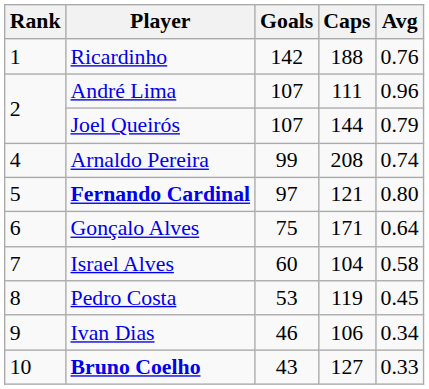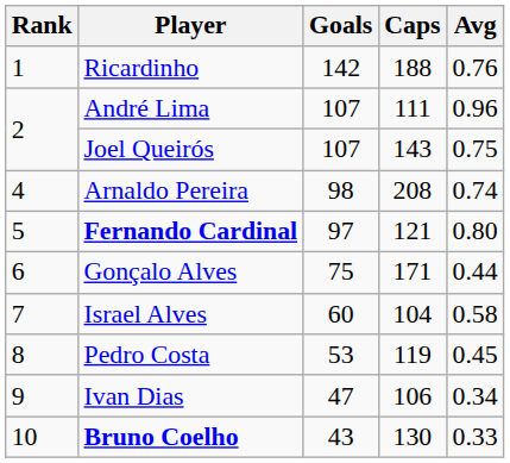 <table class="wikitable" style="text-align: center;">
 <tr>
 <th>Rank</th>
 <th>Player</th>
 <th>Goals</th>
 <th>Caps</th>
 <th>Avg</th>
 </tr>
 <tr>
 <td align=left>1</td>
 <td align=left><a href='#'>Ricardinho</a></td>
 <td>142</td>
 <td>188</td>
 <td>0.76</td>
 </tr>
 <tr>
 <td rowspan="2" Style="text-align:left;">2</td>
 <td align=left><a href='#'>André Lima</a></td>
 <td>107</td>
 <td>111</td>
 <td>0.96</td>
 </tr>
 <tr>
 <td align=left><a href='#'>Joel Queirós</a></td>
 <td>107</td>
-<td>144</td>
-<td>0.79</td>
+<td>143</td>
+<td>0.75</td>
 </tr>
 <tr>
 <td align=left>4</td>
 <td align=left><a href='#'>Arnaldo Pereira</a></td>
-<td>99</td>
+<td>98</td>
 <td>208</td>
 <td>0.74</td>
 </tr>
 <tr>
 <td align=left>5</td>
 <td align=left><strong><a href='#'>Fernando Cardinal</a></strong></td>
 <td>97</td>
 <td>121</td>
 <td>0.80</td>
 </tr>
 <tr>
 <td align=left>6</td>
 <td align=left><a href='#'>Gonçalo Alves</a></td>
 <td>75</td>
 <td>171</td>
-<td>0.64</td>
+<td>0.44</td>
 </tr>
 <tr>
 <td align=left>7</td>
 <td align=left><a href='#'>Israel Alves</a></td>
 <td>60</td>
 <td>104</td>
 <td>0.58</td>
 </tr>
 <tr>
 <td align=left>8</td>
 <td align=left><a href='#'>Pedro Costa</a></td>
 <td>53</td>
 <td>119</td>
 <td>0.45</td>
 </tr>
 <tr>
 <td align=left>9</td>
 <td align=left><a href='#'>Ivan Dias</a></td>
-<td>46</td>
+<td>47</td>
 <td>106</td>
 <td>0.34</td>
 </tr>
 <tr>
 <td align=left>10</td>
 <td align=left><strong><a href='#'>Bruno Coelho</a></strong></td>
 <td>43</td>
-<td>127</td>
+<td>130</td>
 <td>0.33</td>
 </tr>
 </table>
